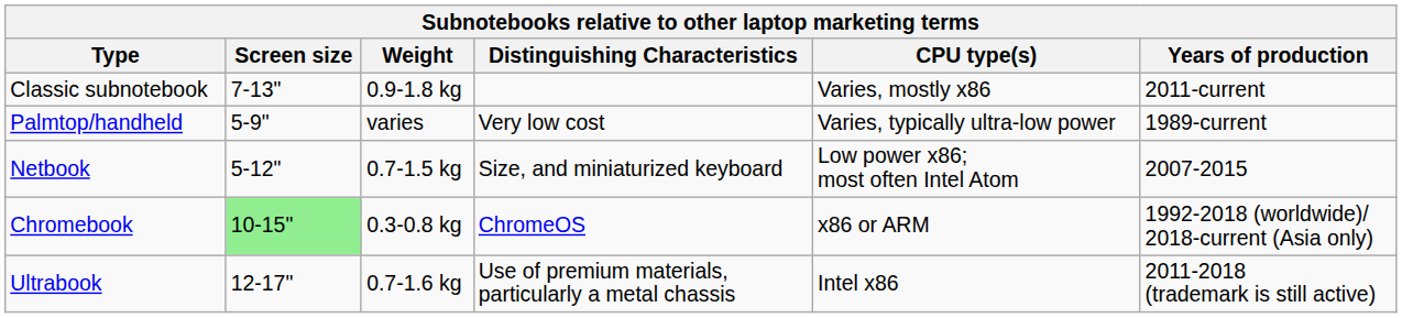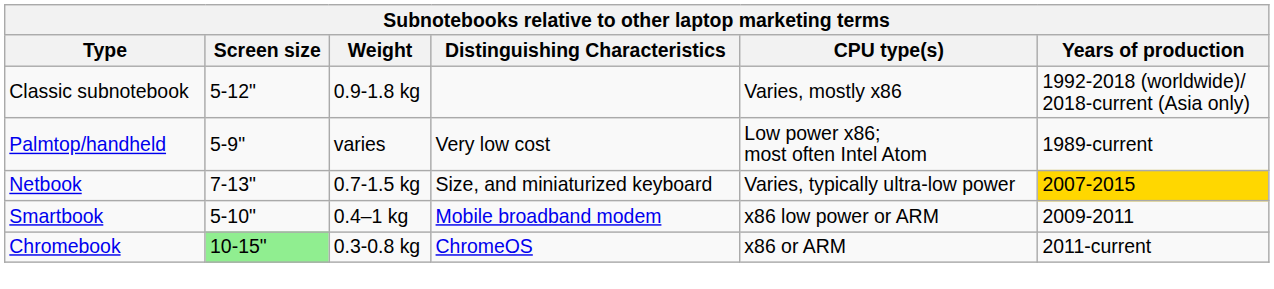 <table class="wikitable mw-collapsible" style="min-width:70%; font-size:85%;">
 <tr>
 <th colspan="6">Subnotebooks relative to other laptop marketing terms</th>
 </tr>
 <tr>
 <th><strong>Type</strong></th>
 <th>Screen size</th>
 <th>Weight</th>
 <th>Distinguishing Characteristics</th>
 <th>CPU type(s)</th>
 <th>Years of production</th>
 </tr>
 <tr>
 <td>Classic subnotebook</td>
-<td>7-13"</td>
+<td>5-12"</td>
 <td>0.9-1.8 kg</td>
 <td></td>
 <td>Varies, mostly x86</td>
-<td>2011-current</td>
+<td>1992-2018 (worldwide)/<br>2018-current (Asia only)</td>
 </tr>
 <tr>
 <td><a href='#'>Palmtop/handheld</a></td>
 <td>5-9"</td>
 <td>varies</td>
 <td>Very low cost</td>
-<td>Varies, typically ultra-low power</td>
+<td>Low power x86;<br>most often Intel Atom</td>
 <td>1989-current</td>
 </tr>
 <tr>
 <td><a href='#'>Netbook</a></td>
-<td>5-12"</td>
+<td>7-13"</td>
 <td>0.7-1.5 kg</td>
 <td>Size, and miniaturized keyboard</td>
-<td>Low power x86;<br>most often Intel Atom</td>
-<td>2007-2015</td>
+<td>Varies, typically ultra-low power</td>
+<td style="background: gold;">2007-2015</td>
+</tr>
+<tr>
+<td><a href='#'>Smartbook</a></td>
+<td>5-10"</td>
+<td>0.4–1 kg</td>
+<td><a href='#'>Mobile broadband modem</a></td>
+<td>x86 low power or ARM</td>
+<td>2009-2011</td>
 </tr>
 <tr>
 <td><a href='#'>Chromebook</a></td>
 <td style="background: lightgreen;">10-15"</td>
 <td>0.3-0.8 kg</td>
 <td><a href='#'>ChromeOS</a></td>
 <td>x86 or ARM</td>
-<td>1992-2018 (worldwide)/<br>2018-current (Asia only)</td>
-</tr>
-<tr>
-<td><a href='#'>Ultrabook</a></td>
-<td>12-17"</td>
-<td>0.7-1.6 kg</td>
-<td>Use of premium materials,<br>particularly a metal chassis</td>
-<td>Intel x86</td>
-<td>2011-2018<br>(trademark is still active)</td>
+<td>2011-current</td>
 </tr>
 </table>
